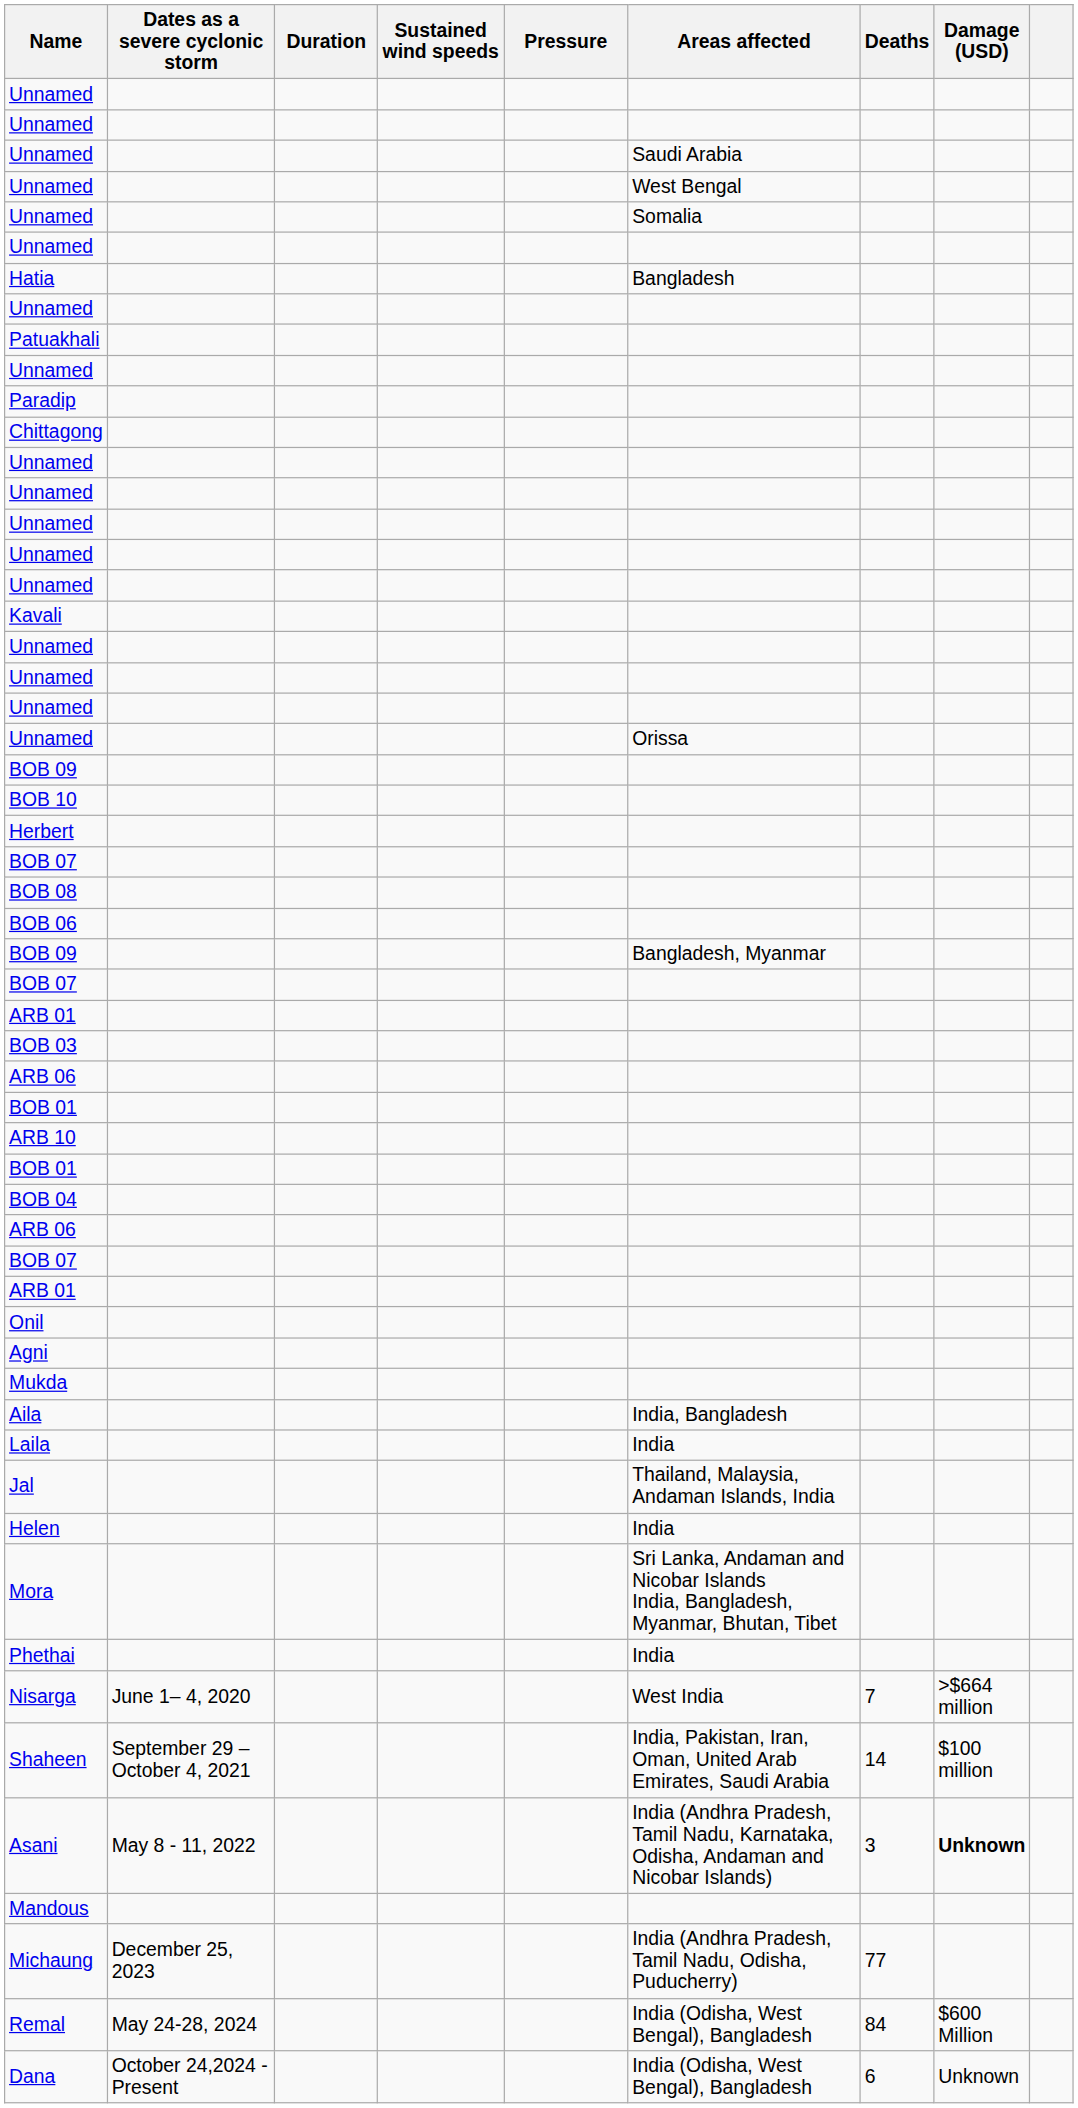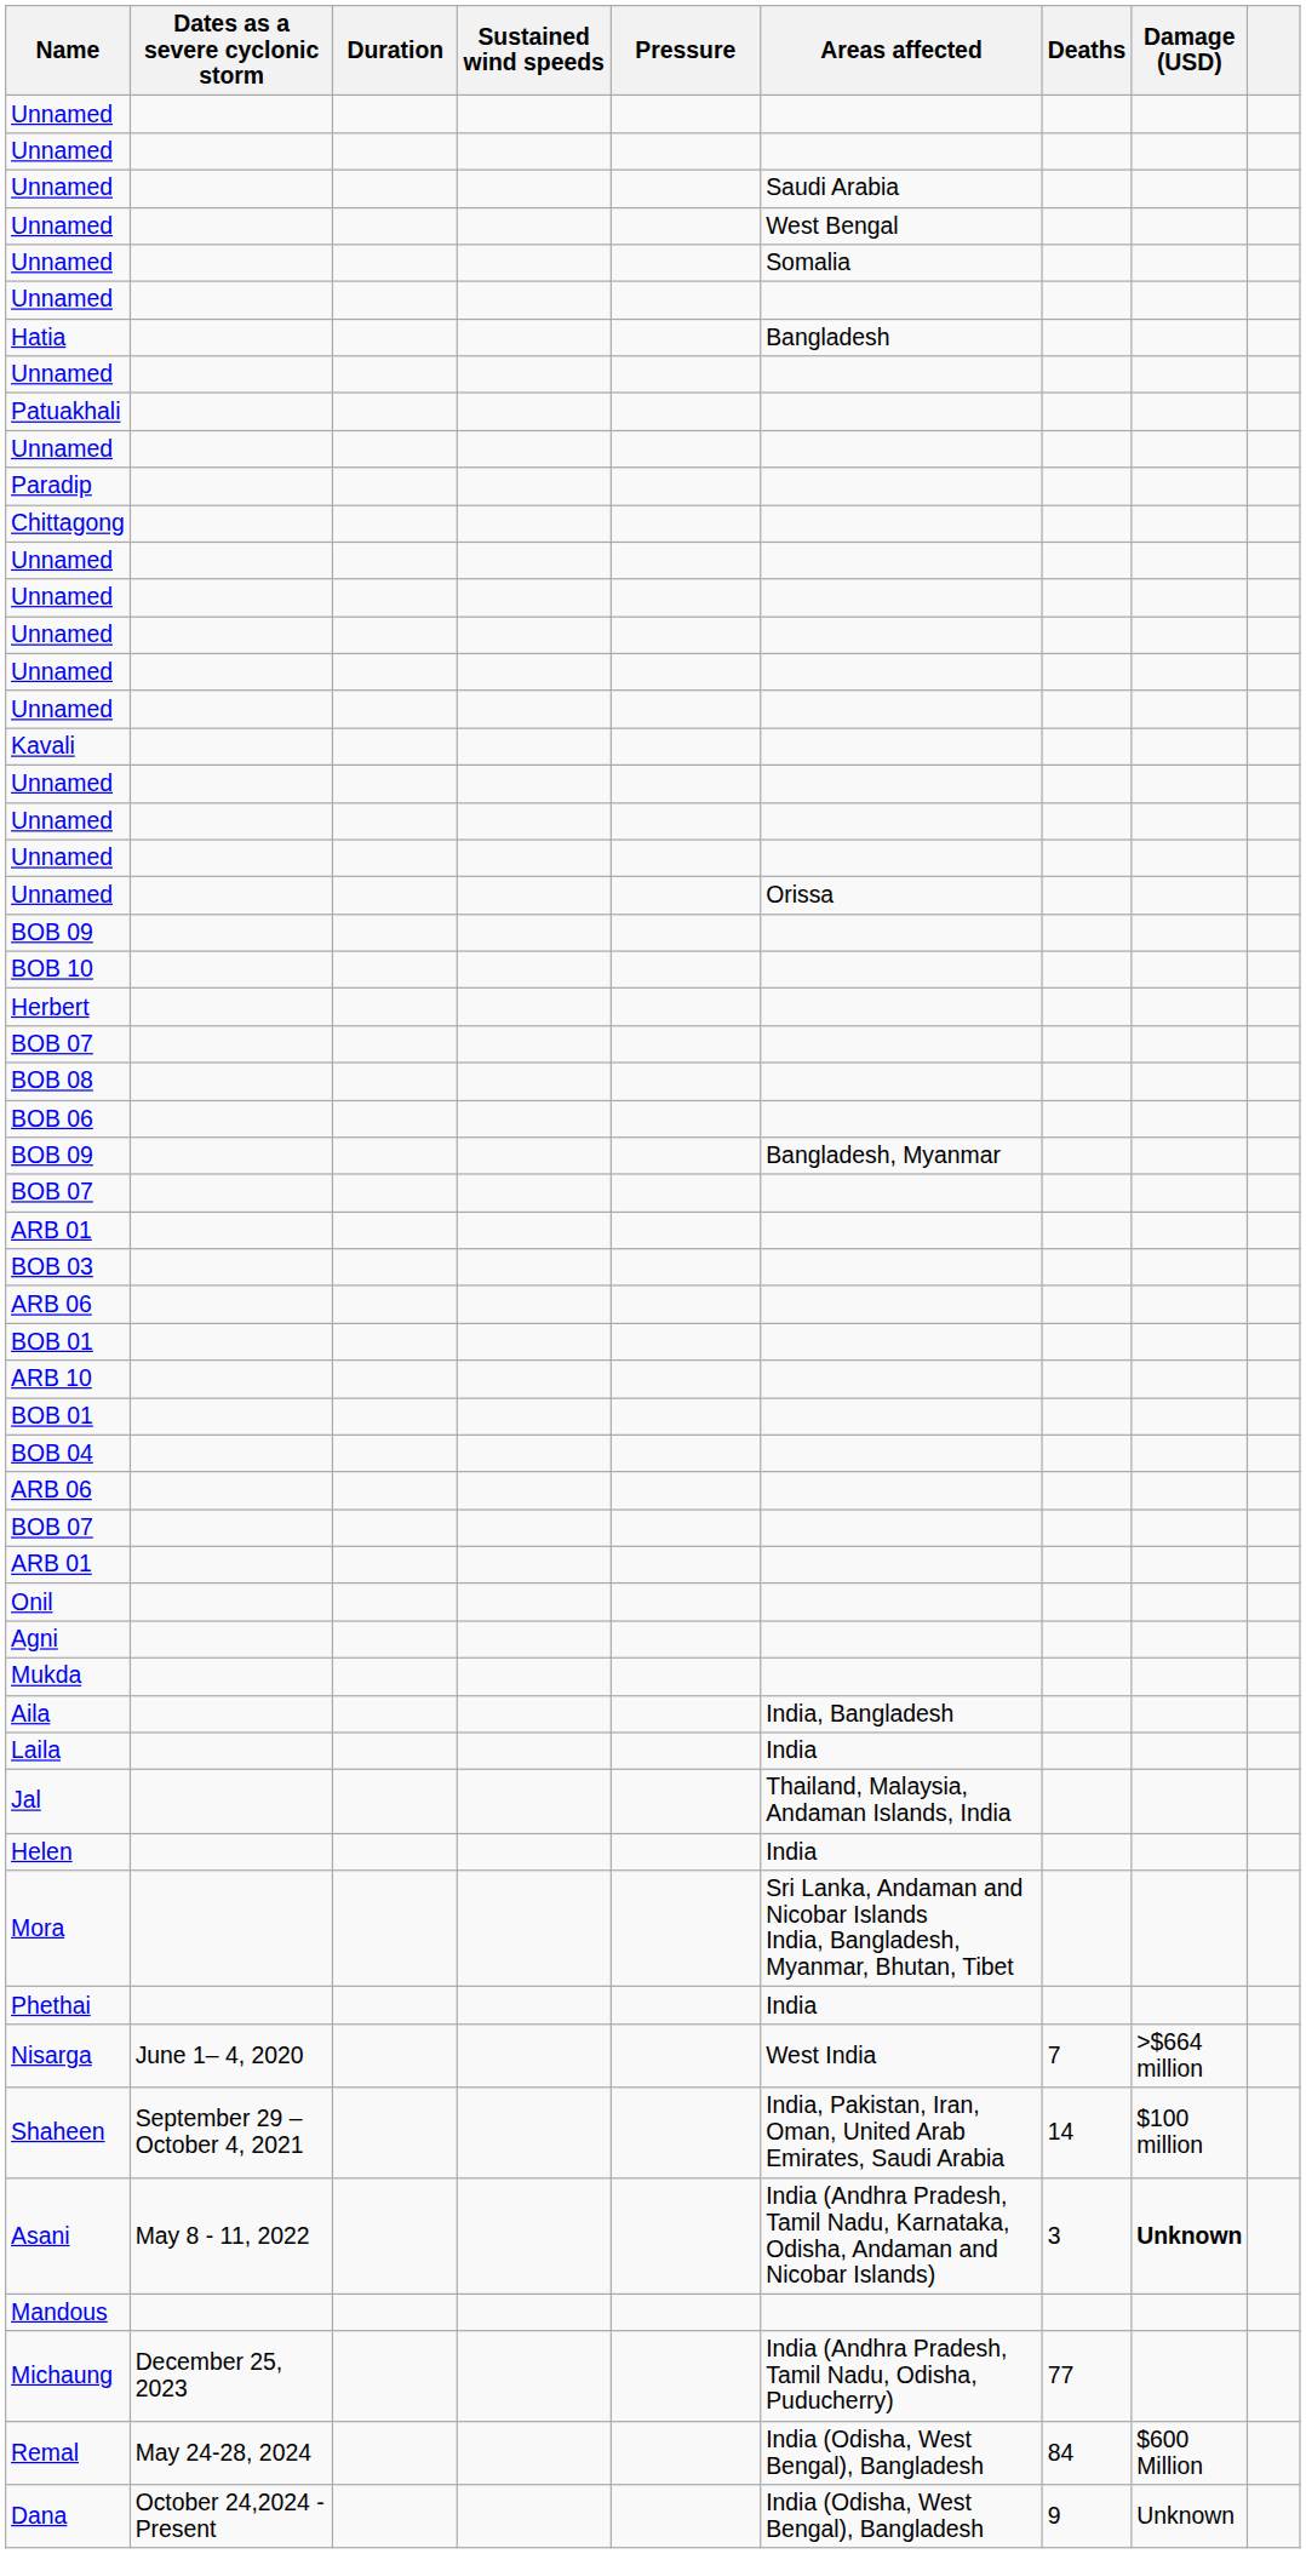 <table class="wikitable sortable" width="100%">
 <tr>
 <th scope="col" width="5%">Name</th>
 <th scope="col" width="17.5%">Dates as a<br>severe cyclonic storm</th>
 <th scope="col" width="10%">Duration</th>
 <th scope="col" width="12.5%">Sustained<br>wind speeds</th>
 <th scope="col" width="12.5%">Pressure</th>
 <th scope="col" width="25%" class="unsortable">Areas affected</th>
 <th scope="col" width="5%">Deaths</th>
 <th scope="col" width="7.5%">Damage<br>(USD)</th>
 <th scope="col" width="5%" class="unsortable"></th>
 </tr>
 <tr>
 <td><a href='#'>Unnamed</a></td>
 <td></td>
 <td></td>
 <td></td>
 <td></td>
 <td></td>
 <td></td>
 <td></td>
 <td></td>
 </tr>
 <tr>
 <td><a href='#'>Unnamed</a></td>
 <td></td>
 <td></td>
 <td></td>
 <td></td>
 <td></td>
 <td></td>
 <td></td>
 <td></td>
 </tr>
 <tr>
 <td><a href='#'>Unnamed</a></td>
 <td></td>
 <td></td>
 <td></td>
 <td></td>
 <td>Saudi Arabia</td>
 <td></td>
 <td></td>
 <td></td>
 </tr>
 <tr>
 <td><a href='#'>Unnamed</a></td>
 <td></td>
 <td></td>
 <td></td>
 <td></td>
 <td>West Bengal</td>
 <td></td>
 <td></td>
 <td></td>
 </tr>
 <tr>
 <td><a href='#'>Unnamed</a></td>
 <td></td>
 <td></td>
 <td></td>
 <td></td>
 <td>Somalia</td>
 <td></td>
 <td></td>
 <td></td>
 </tr>
 <tr>
 <td><a href='#'>Unnamed</a></td>
 <td></td>
 <td></td>
 <td></td>
 <td></td>
 <td></td>
 <td></td>
 <td></td>
 <td></td>
 </tr>
 <tr>
 <td><a href='#'>Hatia</a></td>
 <td></td>
 <td></td>
 <td></td>
 <td></td>
 <td>Bangladesh</td>
 <td></td>
 <td></td>
 <td></td>
 </tr>
 <tr>
 <td><a href='#'>Unnamed</a></td>
 <td></td>
 <td></td>
 <td></td>
 <td></td>
 <td></td>
 <td></td>
 <td></td>
 <td></td>
 </tr>
 <tr>
 <td><a href='#'>Patuakhali</a></td>
 <td></td>
 <td></td>
 <td></td>
 <td></td>
 <td></td>
 <td></td>
 <td></td>
 <td></td>
 </tr>
 <tr>
 <td><a href='#'>Unnamed</a></td>
 <td></td>
 <td></td>
 <td></td>
 <td></td>
 <td></td>
 <td></td>
 <td></td>
 <td></td>
 </tr>
 <tr>
 <td><a href='#'>Paradip</a></td>
 <td></td>
 <td></td>
 <td></td>
 <td></td>
 <td></td>
 <td></td>
 <td></td>
 <td></td>
 </tr>
 <tr>
 <td><a href='#'>Chittagong</a></td>
 <td></td>
 <td></td>
 <td></td>
 <td></td>
 <td></td>
 <td></td>
 <td></td>
 <td></td>
 </tr>
 <tr>
 <td><a href='#'>Unnamed</a></td>
 <td></td>
 <td></td>
 <td></td>
 <td></td>
 <td></td>
 <td></td>
 <td></td>
 <td></td>
 </tr>
 <tr>
 <td><a href='#'>Unnamed</a></td>
 <td></td>
 <td></td>
 <td></td>
 <td></td>
 <td></td>
 <td></td>
 <td></td>
 <td></td>
 </tr>
 <tr>
 <td><a href='#'>Unnamed</a></td>
 <td></td>
 <td></td>
 <td></td>
 <td></td>
 <td></td>
 <td></td>
 <td></td>
 <td></td>
 </tr>
 <tr>
 <td><a href='#'>Unnamed</a></td>
 <td></td>
 <td></td>
 <td></td>
 <td></td>
 <td></td>
 <td></td>
 <td></td>
 <td></td>
 </tr>
 <tr>
 <td><a href='#'>Unnamed</a></td>
 <td></td>
 <td></td>
 <td></td>
 <td></td>
 <td></td>
 <td></td>
 <td></td>
 <td></td>
 </tr>
 <tr>
 <td><a href='#'>Kavali</a></td>
 <td></td>
 <td></td>
 <td></td>
 <td></td>
 <td></td>
 <td></td>
 <td></td>
 <td></td>
 </tr>
 <tr>
 <td><a href='#'>Unnamed</a></td>
 <td></td>
 <td></td>
 <td></td>
 <td></td>
 <td></td>
 <td></td>
 <td></td>
 <td></td>
 </tr>
 <tr>
 <td><a href='#'>Unnamed</a></td>
 <td></td>
 <td></td>
 <td></td>
 <td></td>
 <td></td>
 <td></td>
 <td></td>
 <td></td>
 </tr>
 <tr>
 <td><a href='#'>Unnamed</a></td>
 <td></td>
 <td></td>
 <td></td>
 <td></td>
 <td></td>
 <td></td>
 <td></td>
 <td></td>
 </tr>
 <tr>
 <td><a href='#'>Unnamed</a></td>
 <td></td>
 <td></td>
 <td></td>
 <td></td>
 <td>Orissa</td>
 <td></td>
 <td></td>
 <td></td>
 </tr>
 <tr>
 <td><a href='#'>BOB 09</a></td>
 <td></td>
 <td></td>
 <td></td>
 <td></td>
 <td></td>
 <td></td>
 <td></td>
 <td></td>
 </tr>
 <tr>
 <td><a href='#'>BOB 10</a></td>
 <td></td>
 <td></td>
 <td></td>
 <td></td>
 <td></td>
 <td></td>
 <td></td>
 <td></td>
 </tr>
 <tr>
 <td><a href='#'>Herbert</a></td>
 <td></td>
 <td></td>
 <td></td>
 <td></td>
 <td></td>
 <td></td>
 <td></td>
 <td></td>
 </tr>
 <tr>
 <td><a href='#'>BOB 07</a></td>
 <td></td>
 <td></td>
 <td></td>
 <td></td>
 <td></td>
 <td></td>
 <td></td>
 <td></td>
 </tr>
 <tr>
 <td><a href='#'>BOB 08</a></td>
 <td></td>
 <td></td>
 <td></td>
 <td></td>
 <td></td>
 <td></td>
 <td></td>
 <td></td>
 </tr>
 <tr>
 <td><a href='#'>BOB 06</a></td>
 <td></td>
 <td></td>
 <td></td>
 <td></td>
 <td></td>
 <td></td>
 <td></td>
 <td></td>
 </tr>
 <tr>
 <td><a href='#'>BOB 09</a></td>
 <td></td>
 <td></td>
 <td></td>
 <td></td>
 <td>Bangladesh, Myanmar</td>
 <td></td>
 <td></td>
 <td></td>
 </tr>
 <tr>
 <td><a href='#'>BOB 07</a></td>
 <td></td>
 <td></td>
 <td></td>
 <td></td>
 <td></td>
 <td></td>
 <td></td>
 <td></td>
 </tr>
 <tr>
 <td><a href='#'>ARB 01</a></td>
 <td></td>
 <td></td>
 <td></td>
 <td></td>
 <td></td>
 <td></td>
 <td></td>
 <td></td>
 </tr>
 <tr>
 <td><a href='#'>BOB 03</a></td>
 <td></td>
 <td></td>
 <td></td>
 <td></td>
 <td></td>
 <td></td>
 <td></td>
 <td></td>
 </tr>
 <tr>
 <td><a href='#'>ARB 06</a></td>
 <td></td>
 <td></td>
 <td></td>
 <td></td>
 <td></td>
 <td></td>
 <td></td>
 <td></td>
 </tr>
 <tr>
 <td><a href='#'>BOB 01</a></td>
 <td></td>
 <td></td>
 <td></td>
 <td></td>
 <td></td>
 <td></td>
 <td></td>
 <td></td>
 </tr>
 <tr>
 <td><a href='#'>ARB 10</a></td>
 <td></td>
 <td></td>
 <td></td>
 <td></td>
 <td></td>
 <td></td>
 <td></td>
 <td></td>
 </tr>
 <tr>
 <td><a href='#'>BOB 01</a></td>
 <td></td>
 <td></td>
 <td></td>
 <td></td>
 <td></td>
 <td></td>
 <td></td>
 <td></td>
 </tr>
 <tr>
 <td><a href='#'>BOB 04</a></td>
 <td></td>
 <td></td>
 <td></td>
 <td></td>
 <td></td>
 <td></td>
 <td></td>
 <td></td>
 </tr>
 <tr>
 <td><a href='#'>ARB 06</a></td>
 <td></td>
 <td></td>
 <td></td>
 <td></td>
 <td></td>
 <td></td>
 <td></td>
 <td></td>
 </tr>
 <tr>
 <td><a href='#'>BOB 07</a></td>
 <td></td>
 <td></td>
 <td></td>
 <td></td>
 <td></td>
 <td></td>
 <td></td>
 <td></td>
 </tr>
 <tr>
 <td><a href='#'>ARB 01</a></td>
 <td></td>
 <td></td>
 <td></td>
 <td></td>
 <td></td>
 <td></td>
 <td></td>
 <td></td>
 </tr>
 <tr>
 <td><a href='#'>Onil</a></td>
 <td></td>
 <td></td>
 <td></td>
 <td></td>
 <td></td>
 <td></td>
 <td></td>
 <td></td>
 </tr>
 <tr>
 <td><a href='#'>Agni</a></td>
 <td></td>
 <td></td>
 <td></td>
 <td></td>
 <td></td>
 <td></td>
 <td></td>
 <td></td>
 </tr>
 <tr>
 <td><a href='#'>Mukda</a></td>
 <td></td>
 <td></td>
 <td></td>
 <td></td>
 <td></td>
 <td></td>
 <td></td>
 <td></td>
 </tr>
 <tr>
 <td><a href='#'>Aila</a></td>
 <td></td>
 <td></td>
 <td></td>
 <td></td>
 <td>India, Bangladesh</td>
 <td></td>
 <td></td>
 <td></td>
 </tr>
 <tr>
 <td><a href='#'>Laila</a></td>
 <td></td>
 <td></td>
 <td></td>
 <td></td>
 <td>India</td>
 <td></td>
 <td></td>
 <td></td>
 </tr>
 <tr>
 <td><a href='#'>Jal</a></td>
 <td></td>
 <td></td>
 <td></td>
 <td></td>
 <td>Thailand, Malaysia, Andaman Islands, India</td>
 <td></td>
 <td></td>
 <td></td>
 </tr>
 <tr>
 <td><a href='#'>Helen</a></td>
 <td></td>
 <td></td>
 <td></td>
 <td></td>
 <td>India</td>
 <td></td>
 <td></td>
 <td></td>
 </tr>
 <tr>
 <td><a href='#'>Mora</a></td>
 <td></td>
 <td></td>
 <td></td>
 <td></td>
 <td>Sri Lanka, Andaman and Nicobar Islands<br>India, Bangladesh, Myanmar, Bhutan, Tibet</td>
 <td></td>
 <td></td>
 <td></td>
 </tr>
 <tr>
 <td><a href='#'>Phethai</a></td>
 <td></td>
 <td></td>
 <td></td>
 <td></td>
 <td>India</td>
 <td></td>
 <td></td>
 <td></td>
 </tr>
 <tr>
 <td><a href='#'>Nisarga</a></td>
 <td>June 1– 4, 2020</td>
 <td></td>
 <td></td>
 <td></td>
 <td>West India</td>
 <td>7</td>
 <td>>$664 million</td>
 <td></td>
 </tr>
 <tr>
 <td><a href='#'>Shaheen</a></td>
 <td>September 29 – October 4, 2021</td>
 <td></td>
 <td></td>
 <td></td>
 <td>India, Pakistan, Iran, Oman, United Arab Emirates, Saudi Arabia</td>
 <td>14</td>
 <td>$100 million</td>
 <td></td>
 </tr>
 <tr>
 <td><a href='#'>Asani</a></td>
 <td>May 8 - 11, 2022</td>
 <td></td>
 <td></td>
 <td></td>
 <td>India (Andhra Pradesh, Tamil Nadu, Karnataka, Odisha, Andaman and Nicobar Islands)</td>
 <td>3</td>
 <td><strong>Unknown</strong></td>
 <td></td>
 </tr>
 <tr>
 <td><a href='#'>Mandous</a></td>
 <td></td>
 <td></td>
 <td></td>
 <td></td>
 <td></td>
 <td></td>
 <td></td>
 </tr>
 <tr>
 <td><a href='#'>Michaung</a></td>
 <td>December 25, 2023</td>
 <td></td>
 <td></td>
 <td></td>
 <td>India (Andhra Pradesh, Tamil Nadu, Odisha, Puducherry)</td>
 <td>77</td>
 <td></td>
 <td></td>
 </tr>
 <tr>
 <td><a href='#'>Remal</a></td>
 <td>May 24-28, 2024</td>
 <td></td>
 <td></td>
 <td></td>
 <td>India (Odisha, West Bengal), Bangladesh</td>
 <td>84</td>
 <td>$600 Million</td>
 <td></td>
 </tr>
 <tr>
 <td><a href='#'>Dana</a></td>
 <td>October 24,2024 -Present</td>
 <td></td>
 <td></td>
 <td></td>
 <td>India (Odisha, West Bengal), Bangladesh</td>
-<td>6</td>
+<td>9</td>
 <td>Unknown</td>
 <td></td>
 </tr>
 </table>
